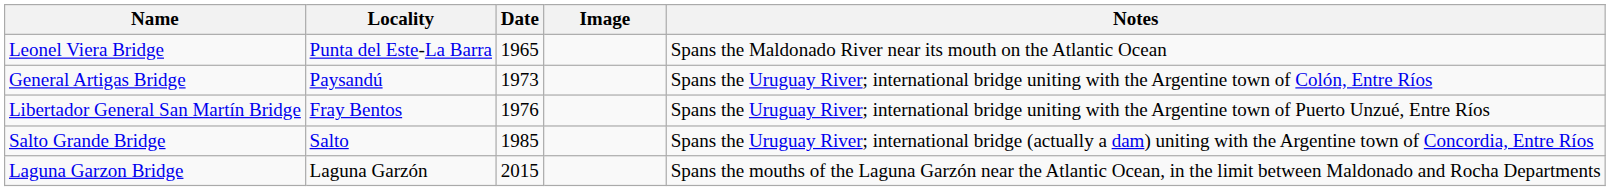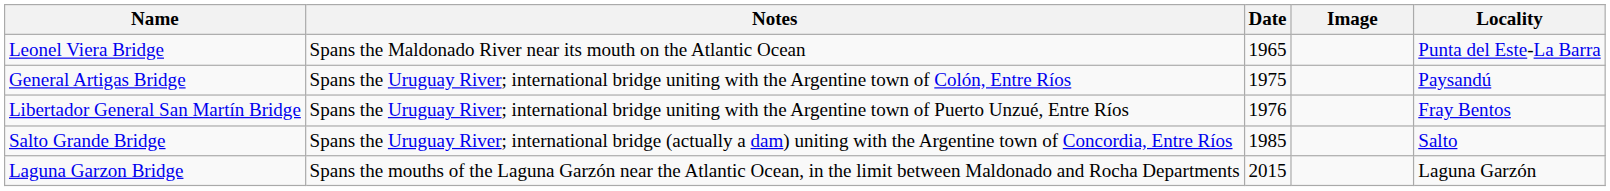 <table class="wikitable sortable">
 <tr>
 <th>Name</th>
-<th>Locality</th>
+<th class="unsortable">Notes</th>
 <th>Date</th>
 <th class="unsortable" width="96px">Image</th>
-<th class="unsortable">Notes</th>
+<th>Locality</th>
 </tr>
 <tr>
 <td><a href='#'>Leonel Viera Bridge</a></td>
-<td><a href='#'>Punta del Este</a>-<a href='#'>La Barra</a></td>
+<td>Spans the Maldonado River near its mouth on the Atlantic Ocean</td>
 <td>1965</td>
 <td></td>
-<td>Spans the Maldonado River near its mouth on the Atlantic Ocean</td>
+<td><a href='#'>Punta del Este</a>-<a href='#'>La Barra</a></td>
 </tr>
 <tr>
 <td><a href='#'>General Artigas Bridge</a></td>
+<td>Spans the <a href='#'>Uruguay River</a>; international bridge uniting with the Argentine town of <a href='#'>Colón, Entre Ríos</a></td>
+<td>1975</td>
+<td></td>
 <td><a href='#'>Paysandú</a></td>
-<td>1973</td>
-<td></td>
-<td>Spans the <a href='#'>Uruguay River</a>; international bridge uniting with the Argentine town of <a href='#'>Colón, Entre Ríos</a></td>
 </tr>
 <tr>
 <td><a href='#'>Libertador General San Martín Bridge</a></td>
-<td><a href='#'>Fray Bentos</a></td>
+<td>Spans the <a href='#'>Uruguay River</a>; international bridge uniting with the Argentine town of Puerto Unzué, Entre Ríos</td>
 <td>1976</td>
 <td></td>
-<td>Spans the <a href='#'>Uruguay River</a>; international bridge uniting with the Argentine town of Puerto Unzué, Entre Ríos</td>
+<td><a href='#'>Fray Bentos</a></td>
 </tr>
 <tr>
 <td><a href='#'>Salto Grande Bridge</a></td>
-<td><a href='#'>Salto</a></td>
+<td>Spans the <a href='#'>Uruguay River</a>; international bridge (actually a <a href='#'>dam</a>) uniting with the Argentine town of <a href='#'>Concordia, Entre Ríos</a></td>
 <td>1985</td>
 <td></td>
-<td>Spans the <a href='#'>Uruguay River</a>; international bridge (actually a <a href='#'>dam</a>) uniting with the Argentine town of <a href='#'>Concordia, Entre Ríos</a></td>
+<td><a href='#'>Salto</a></td>
 </tr>
 <tr>
 <td><a href='#'>Laguna Garzon Bridge</a></td>
-<td>Laguna Garzón</td>
+<td>Spans the mouths of the Laguna Garzón near the Atlantic Ocean, in the limit between Maldonado and Rocha Departments</td>
 <td>2015</td>
 <td></td>
-<td>Spans the mouths of the Laguna Garzón near the Atlantic Ocean, in the limit between Maldonado and Rocha Departments</td>
+<td>Laguna Garzón</td>
 </tr>
 </table>
